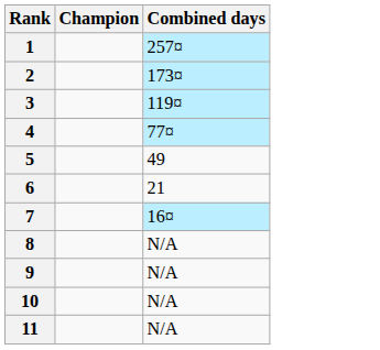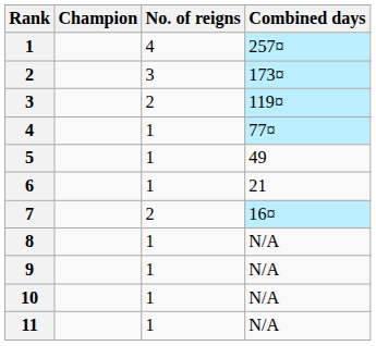 <table class="wikitable sortable">
 <tr>
 <th scope=col>Rank</th>
 <th scope=col>Champion</th>
+<th scope=col>No. of reigns</th>
 <th scope=col>Combined days</th>
 </tr>
 <tr>
 <th scope=row>1</th>
 <td></td>
+<td>4</td>
 <td style="background-color:#bbeeff">257¤</td>
 </tr>
 <tr>
 <th scope=row>2</th>
 <td></td>
+<td>3</td>
 <td style="background-color:#bbeeff">173¤</td>
 </tr>
 <tr>
 <th scope=row>3</th>
 <td></td>
+<td>2</td>
 <td style="background-color:#bbeeff">119¤</td>
 </tr>
 <tr>
 <th scope=row>4</th>
 <td></td>
+<td>1</td>
 <td style="background-color:#bbeeff">77¤</td>
 </tr>
 <tr>
 <th scope=row>5</th>
 <td></td>
+<td>1</td>
 <td>49</td>
 </tr>
 <tr>
 <th scope=row>6</th>
 <td></td>
+<td>1</td>
 <td>21</td>
 </tr>
 <tr>
 <th scope=row>7</th>
 <td></td>
+<td>2</td>
 <td style="background-color:#bbeeff">16¤</td>
 </tr>
 <tr>
 <th scope=row>8</th>
 <td></td>
+<td>1</td>
 <td>N/A</td>
 </tr>
 <tr>
 <th scope=row>9</th>
 <td></td>
+<td>1</td>
 <td>N/A</td>
 </tr>
 <tr>
 <th scope=row>10</th>
 <td></td>
+<td>1</td>
 <td>N/A</td>
 </tr>
 <tr>
 <th scope=row>11</th>
 <td></td>
+<td>1</td>
 <td>N/A</td>
 </tr>
 </table>
